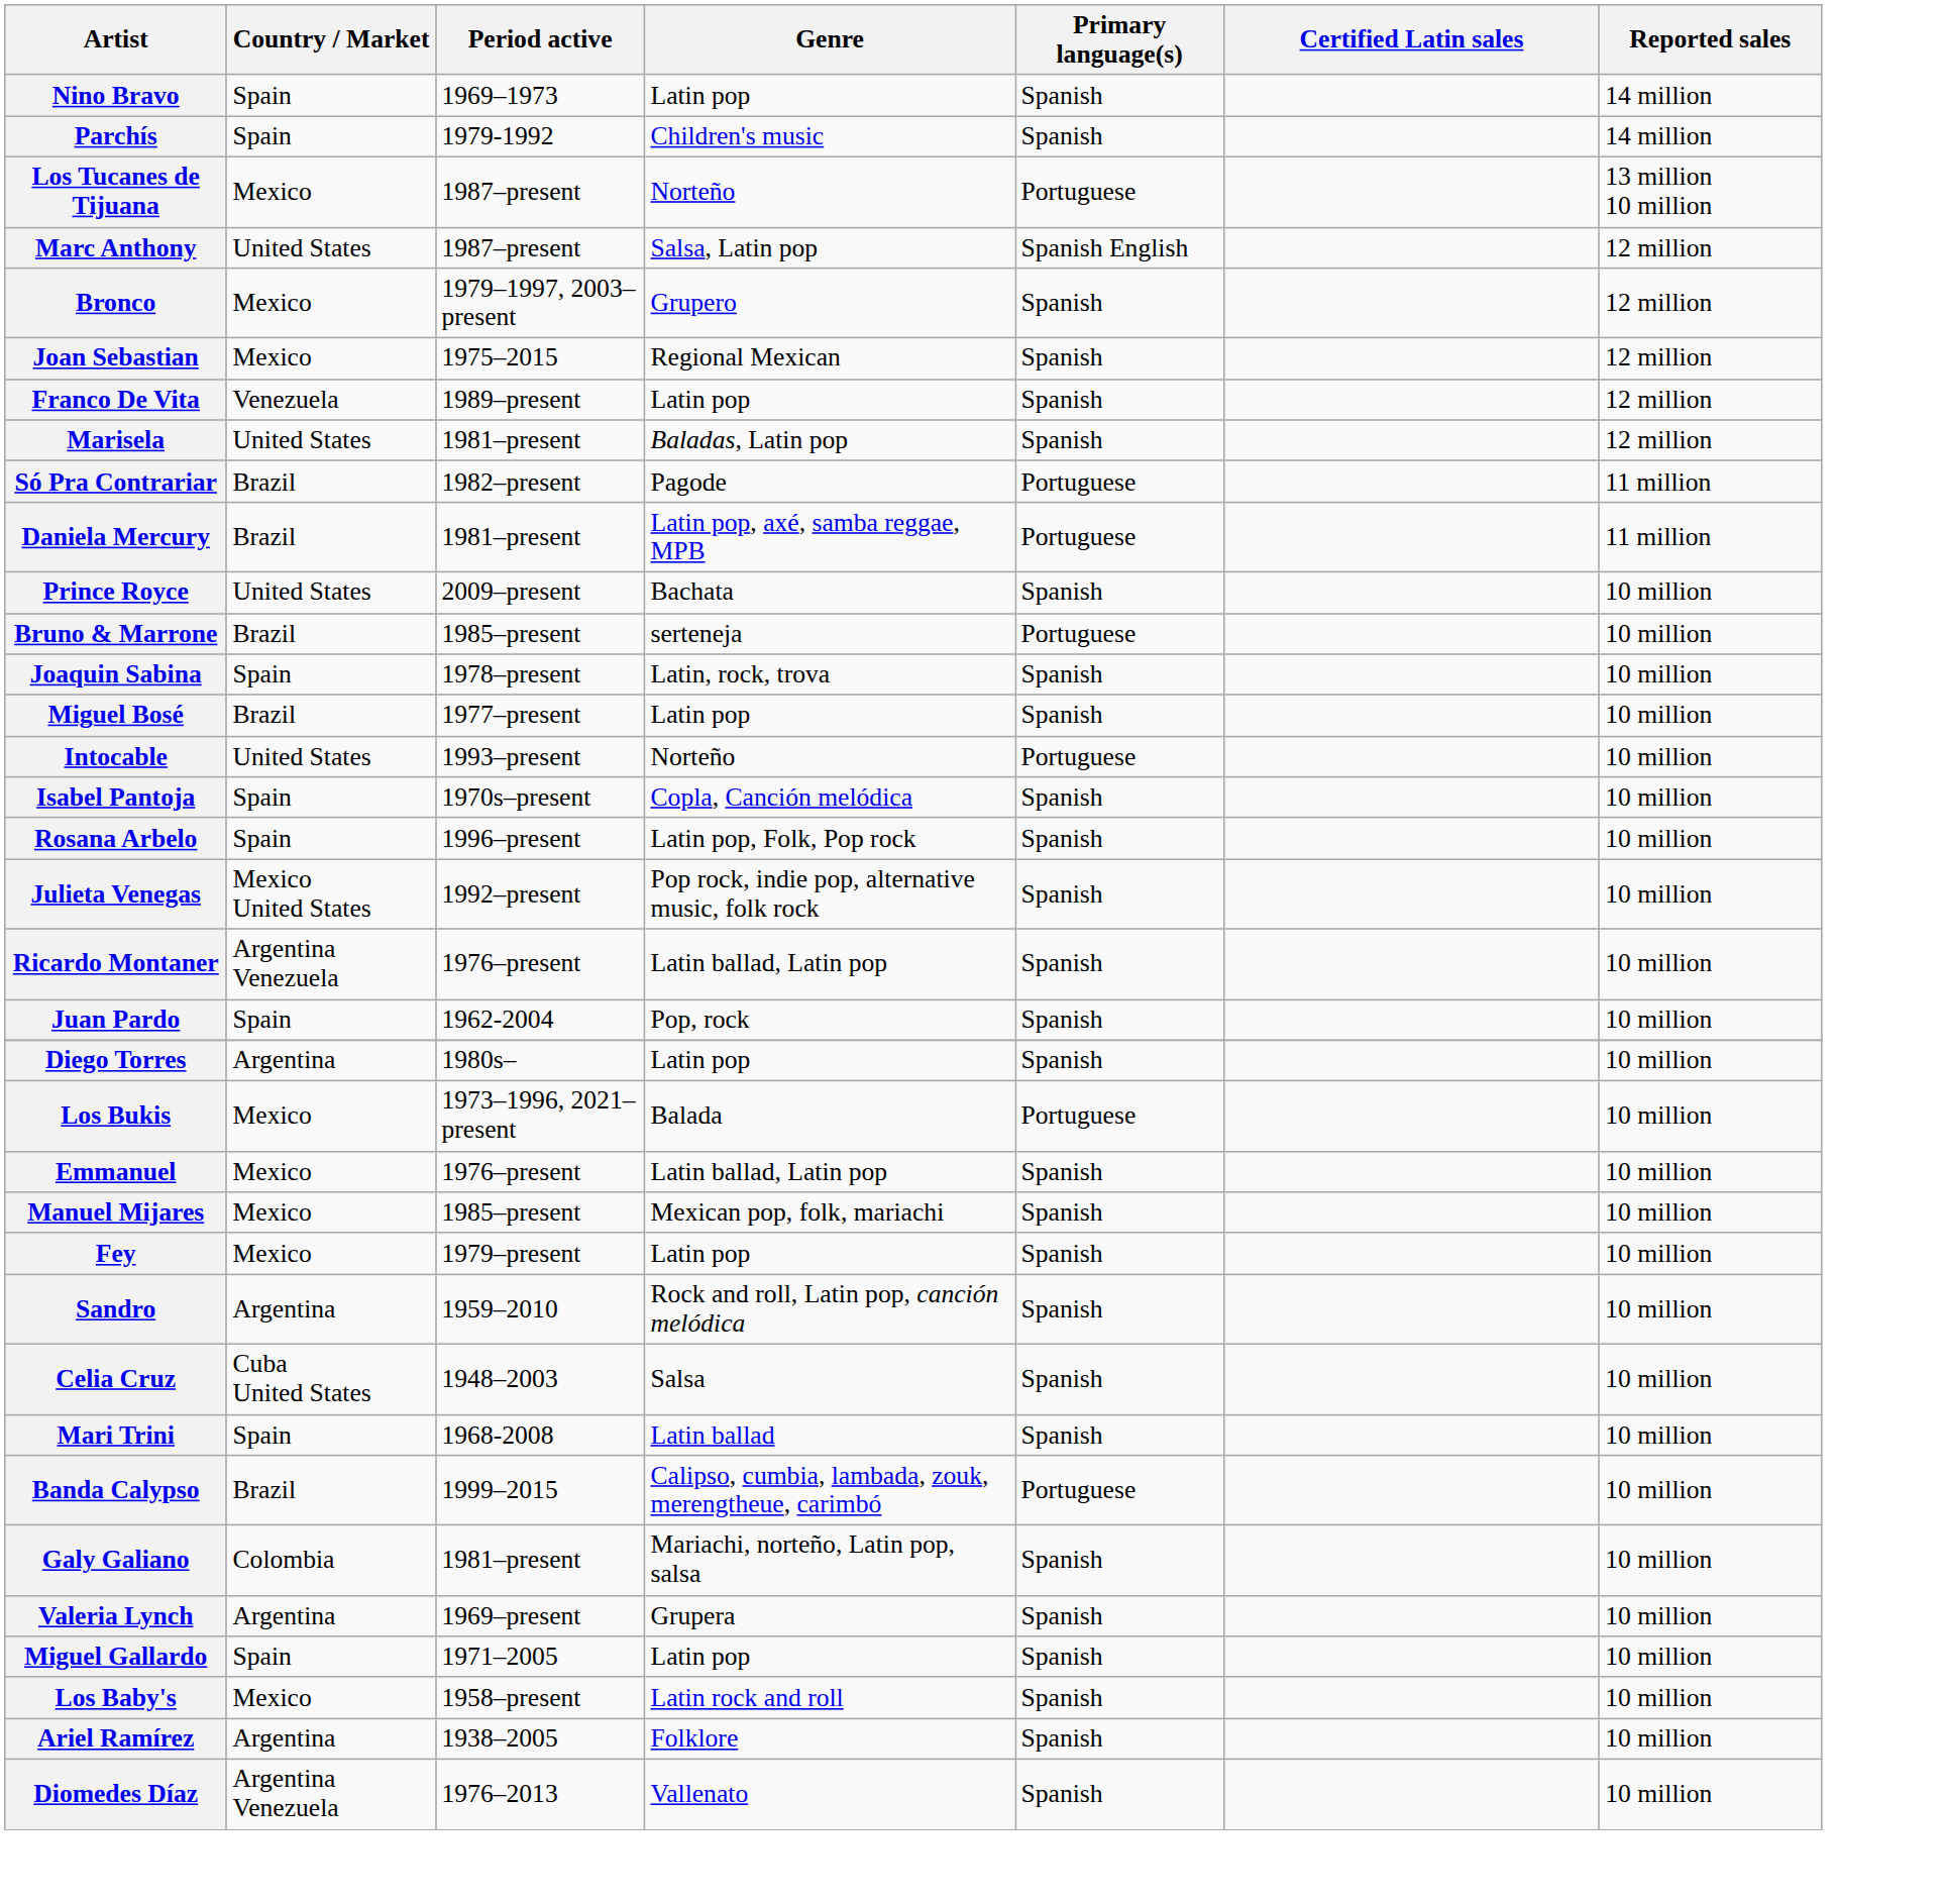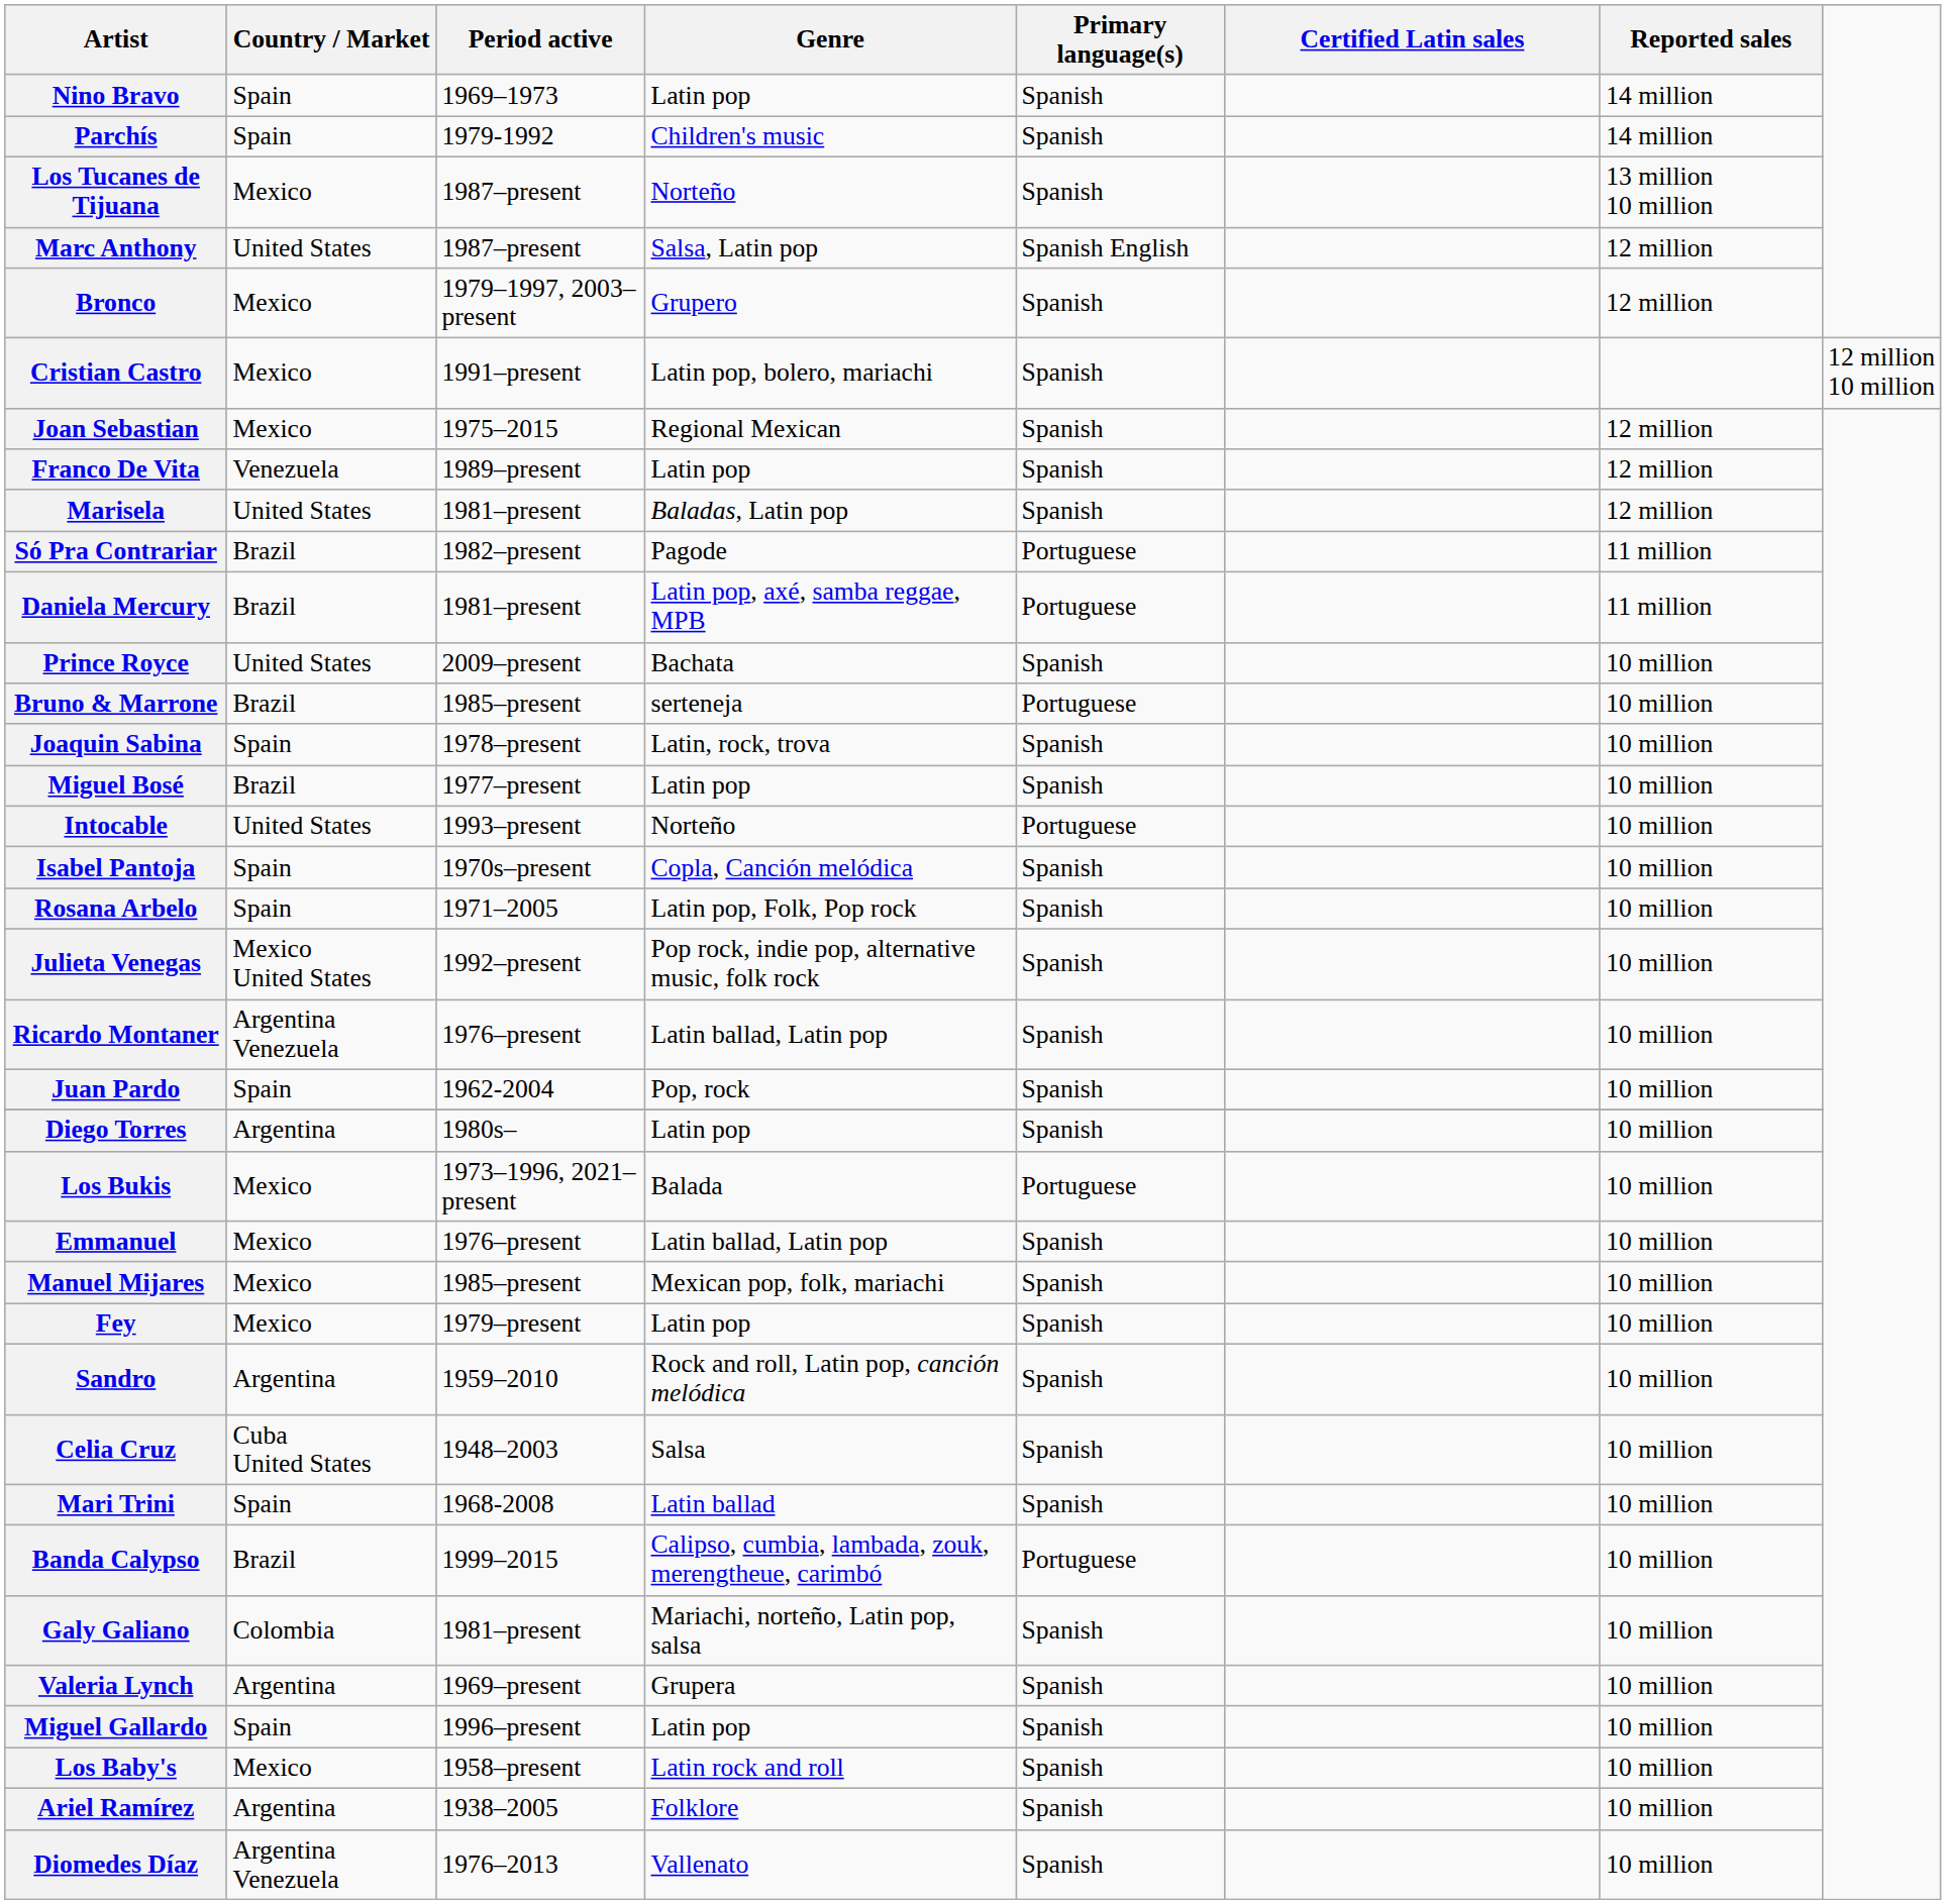 <table class="wikitable plainrowheaders sortable">
 <tr>
 <th scope="col" style="width:130px;">Artist</th>
 <th scope="col" style="width:122px;">Country / Market</th>
 <th scope="col" style="width:122px;">Period active</th>
 <th scope="col" style="width:222px;">Genre</th>
 <th scope="col" style="width:122px;">Primary language(s)</th>
 <th scope="col" style="width:225px;"><a href='#'>Certified Latin sales</a></th>
 <th scope="col" style="width:130px;">Reported sales</th>
 </tr>
 <tr>
 <th scope="row"><a href='#'>Nino Bravo</a></th>
 <td>Spain</td>
 <td>1969–1973</td>
 <td>Latin pop</td>
 <td>Spanish</td>
 <td></td>
 <td>14 million</td>
 </tr>
 <tr>
 <th scope="row"><a href='#'>Parchís</a></th>
 <td>Spain</td>
 <td>1979-1992</td>
 <td><a href='#'>Children's music</a></td>
 <td>Spanish</td>
 <td></td>
 <td>14 million</td>
 </tr>
 <tr>
 <th scope="row"><a href='#'>Los Tucanes de Tijuana</a></th>
 <td>Mexico</td>
 <td>1987–present</td>
 <td><a href='#'>Norteño</a></td>
-<td>Portuguese</td>
+<td>Spanish</td>
 <td></td>
 <td>13 million<br>10 million</td>
 </tr>
 <tr>
 <th scope="row"><a href='#'>Marc Anthony</a></th>
 <td>United States</td>
 <td>1987–present</td>
 <td><a href='#'>Salsa</a>, Latin pop</td>
 <td>Spanish  English</td>
 <td></td>
 <td>12 million</td>
 </tr>
 <tr>
 <th scope="row"><a href='#'>Bronco</a></th>
 <td>Mexico</td>
 <td>1979–1997, 2003–present</td>
 <td><a href='#'>Grupero</a></td>
 <td>Spanish</td>
 <td></td>
 <td>12 million</td>
+</tr>
+<tr>
+<th scope="row"><a href='#'>Cristian Castro</a></th>
+<td>Mexico</td>
+<td>1991–present</td>
+<td>Latin pop, bolero, mariachi</td>
+<td>Spanish</td>
+<td></td>
+<td></td>
+<td>12 million<br>10 million</td>
 </tr>
 <tr>
 <th scope="row"><a href='#'>Joan Sebastian</a></th>
 <td>Mexico</td>
 <td>1975–2015</td>
 <td>Regional Mexican</td>
 <td>Spanish</td>
 <td></td>
 <td>12 million</td>
 </tr>
 <tr>
 <th scope="row"><a href='#'>Franco De Vita</a></th>
 <td>Venezuela</td>
 <td>1989–present</td>
 <td>Latin pop</td>
 <td>Spanish</td>
 <td></td>
 <td>12 million</td>
 </tr>
 <tr>
 <th scope="row"><a href='#'>Marisela</a></th>
 <td>United States</td>
 <td>1981–present</td>
 <td><em>Baladas</em>, Latin pop</td>
 <td>Spanish</td>
 <td></td>
 <td>12 million</td>
 </tr>
 <tr>
 <th scope="row"><a href='#'>Só Pra Contrariar</a></th>
 <td>Brazil</td>
 <td>1982–present</td>
 <td>Pagode</td>
 <td>Portuguese</td>
 <td></td>
 <td>11 million</td>
 </tr>
 <tr>
 <th scope="row"><a href='#'>Daniela Mercury</a></th>
 <td>Brazil</td>
 <td>1981–present</td>
 <td><a href='#'>Latin pop</a>, <a href='#'>axé</a>, <a href='#'>samba reggae</a>, <a href='#'>MPB</a></td>
 <td>Portuguese</td>
 <td></td>
 <td>11 million</td>
 </tr>
 <tr>
 <th scope="row"><a href='#'>Prince Royce</a></th>
 <td>United States</td>
 <td>2009–present</td>
 <td>Bachata</td>
 <td>Spanish</td>
 <td></td>
 <td>10 million</td>
 </tr>
 <tr>
 <th scope="row"><a href='#'>Bruno & Marrone</a></th>
 <td>Brazil</td>
 <td>1985–present</td>
 <td>serteneja</td>
 <td>Portuguese</td>
 <td></td>
 <td>10 million</td>
 </tr>
 <tr>
 <th scope="row"><a href='#'>Joaquin Sabina</a></th>
 <td>Spain</td>
 <td>1978–present</td>
 <td>Latin, rock, trova</td>
 <td>Spanish</td>
 <td></td>
 <td>10 million</td>
 </tr>
 <tr>
 <th scope="row"><a href='#'>Miguel Bosé</a></th>
 <td>Brazil</td>
 <td>1977–present</td>
 <td>Latin pop</td>
 <td>Spanish</td>
 <td></td>
 <td>10 million</td>
 </tr>
 <tr>
 <th scope="row"><a href='#'>Intocable</a></th>
 <td>United States</td>
 <td>1993–present</td>
 <td>Norteño</td>
 <td>Portuguese</td>
 <td></td>
 <td>10 million</td>
 </tr>
 <tr>
 <th scope="row"><a href='#'>Isabel Pantoja</a></th>
 <td>Spain</td>
 <td>1970s–present</td>
 <td><a href='#'>Copla</a>, <a href='#'>Canción melódica</a></td>
 <td>Spanish</td>
 <td></td>
 <td>10 million</td>
 </tr>
 <tr>
 <th scope="row"><a href='#'>Rosana Arbelo</a></th>
 <td>Spain</td>
-<td>1996–present</td>
+<td>1971–2005</td>
 <td>Latin pop, Folk, Pop rock</td>
 <td>Spanish</td>
 <td></td>
 <td>10 million</td>
 </tr>
 <tr>
 <th scope="row"><a href='#'>Julieta Venegas</a></th>
 <td>Mexico<br>United States</td>
 <td>1992–present</td>
 <td>Pop rock, indie pop, alternative music, folk rock</td>
 <td>Spanish</td>
 <td></td>
 <td>10 million</td>
 </tr>
 <tr>
 <th scope="row"><a href='#'>Ricardo Montaner</a></th>
 <td>Argentina<br>Venezuela</td>
 <td>1976–present</td>
 <td>Latin ballad, Latin pop</td>
 <td>Spanish</td>
 <td></td>
 <td>10 million</td>
 </tr>
 <tr>
 <th scope="row"><a href='#'>Juan Pardo</a></th>
 <td>Spain</td>
 <td>1962-2004</td>
 <td>Pop, rock</td>
 <td>Spanish</td>
 <td></td>
 <td>10 million</td>
 </tr>
 <tr>
 </tr>
 <tr>
 <th scope="row"><a href='#'>Diego Torres</a></th>
 <td>Argentina</td>
 <td>1980s–</td>
 <td>Latin pop</td>
 <td>Spanish</td>
 <td></td>
 <td>10 million</td>
 </tr>
 <tr>
 <th scope="row"><a href='#'>Los Bukis</a></th>
 <td>Mexico</td>
 <td>1973–1996, 2021–present</td>
 <td>Balada</td>
 <td>Portuguese</td>
 <td></td>
 <td>10 million</td>
 </tr>
 <tr>
 <th scope="row"><a href='#'>Emmanuel</a></th>
 <td>Mexico</td>
 <td>1976–present</td>
 <td>Latin ballad, Latin pop</td>
 <td>Spanish</td>
 <td></td>
 <td>10 million</td>
 </tr>
 <tr>
 <th scope="row"><a href='#'>Manuel Mijares</a></th>
 <td>Mexico</td>
 <td>1985–present</td>
 <td>Mexican pop, folk, mariachi</td>
 <td>Spanish</td>
 <td></td>
 <td>10 million</td>
 </tr>
 <tr>
 <th scope="row"><a href='#'>Fey</a></th>
 <td>Mexico</td>
 <td>1979–present</td>
 <td>Latin pop</td>
 <td>Spanish</td>
 <td></td>
 <td>10 million</td>
 </tr>
 <tr>
 <th scope="row"><a href='#'>Sandro</a></th>
 <td>Argentina</td>
 <td>1959–2010</td>
 <td>Rock and roll, Latin pop, <em>canción melódica</em></td>
 <td>Spanish</td>
 <td></td>
 <td>10 million</td>
 </tr>
 <tr>
 <th scope="row"><a href='#'>Celia Cruz</a></th>
 <td>Cuba<br>United States</td>
 <td>1948–2003</td>
 <td>Salsa</td>
 <td>Spanish</td>
 <td></td>
 <td>10 million</td>
 </tr>
 <tr>
 <th scope="row"><a href='#'>Mari Trini</a></th>
 <td>Spain</td>
 <td>1968-2008</td>
 <td><a href='#'>Latin ballad</a></td>
 <td>Spanish</td>
 <td></td>
 <td>10 million</td>
 </tr>
 <tr>
 <th scope="row"><a href='#'>Banda Calypso</a></th>
 <td>Brazil</td>
 <td>1999–2015</td>
 <td><a href='#'>Calipso</a>, <a href='#'>cumbia</a>, <a href='#'>lambada</a>, <a href='#'>zouk</a>, <a href='#'>merengtheue</a>, <a href='#'>carimbó</a></td>
 <td>Portuguese</td>
 <td></td>
 <td>10 million</td>
 </tr>
 <tr>
 <th scope="row"><a href='#'>Galy Galiano</a></th>
 <td>Colombia</td>
 <td>1981–present</td>
 <td>Mariachi, norteño, Latin pop, salsa</td>
 <td>Spanish</td>
 <td></td>
 <td>10 million</td>
 </tr>
 <tr>
 <th scope="row"><a href='#'>Valeria Lynch</a></th>
 <td>Argentina</td>
 <td>1969–present</td>
 <td>Grupera</td>
 <td>Spanish</td>
 <td></td>
 <td>10 million</td>
 </tr>
 <tr>
 <th scope="row"><a href='#'>Miguel Gallardo</a></th>
 <td>Spain</td>
-<td>1971–2005</td>
+<td>1996–present</td>
 <td>Latin pop</td>
 <td>Spanish</td>
 <td></td>
 <td>10 million</td>
 </tr>
 <tr>
 <th scope="row"><a href='#'>Los Baby's</a></th>
 <td>Mexico</td>
 <td>1958–present</td>
 <td><a href='#'>Latin rock and roll</a></td>
 <td>Spanish</td>
 <td></td>
 <td>10 million</td>
 </tr>
 <tr>
 <th scope="row"><a href='#'>Ariel Ramírez</a></th>
 <td>Argentina</td>
 <td>1938–2005</td>
 <td><a href='#'>Folklore</a></td>
 <td>Spanish</td>
 <td></td>
 <td>10 million</td>
 </tr>
 <tr>
 <th scope="row"><a href='#'>Diomedes Díaz</a></th>
 <td>Argentina<br>Venezuela</td>
 <td>1976–2013</td>
 <td><a href='#'>Vallenato</a></td>
 <td>Spanish</td>
 <td></td>
 <td>10 million</td>
 </tr>
 <tr>
 </tr>
 </table>
